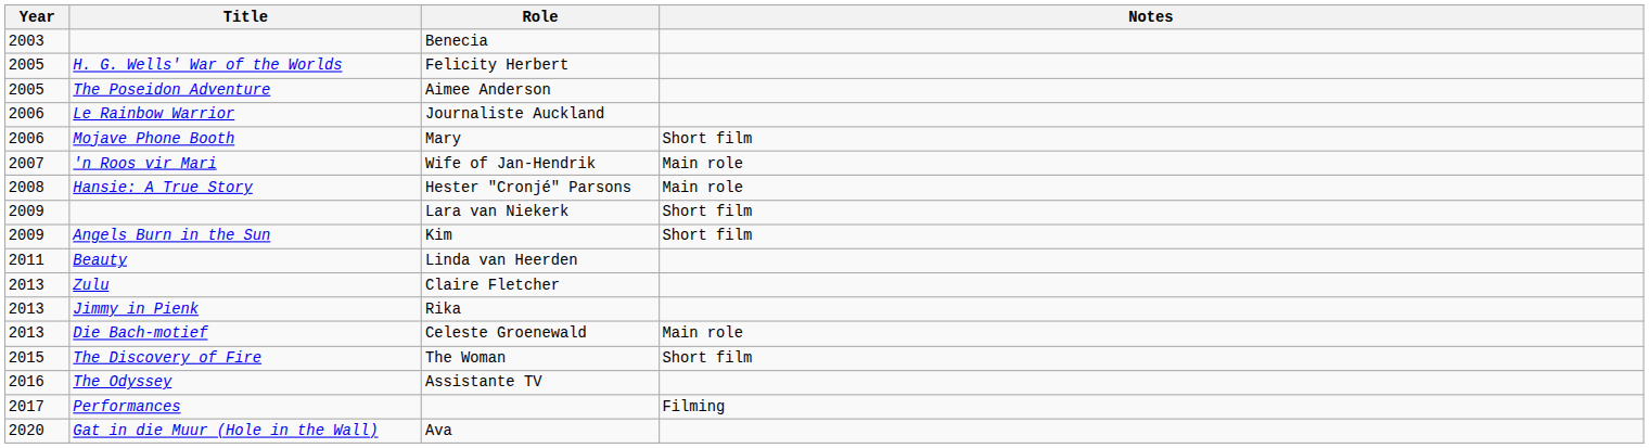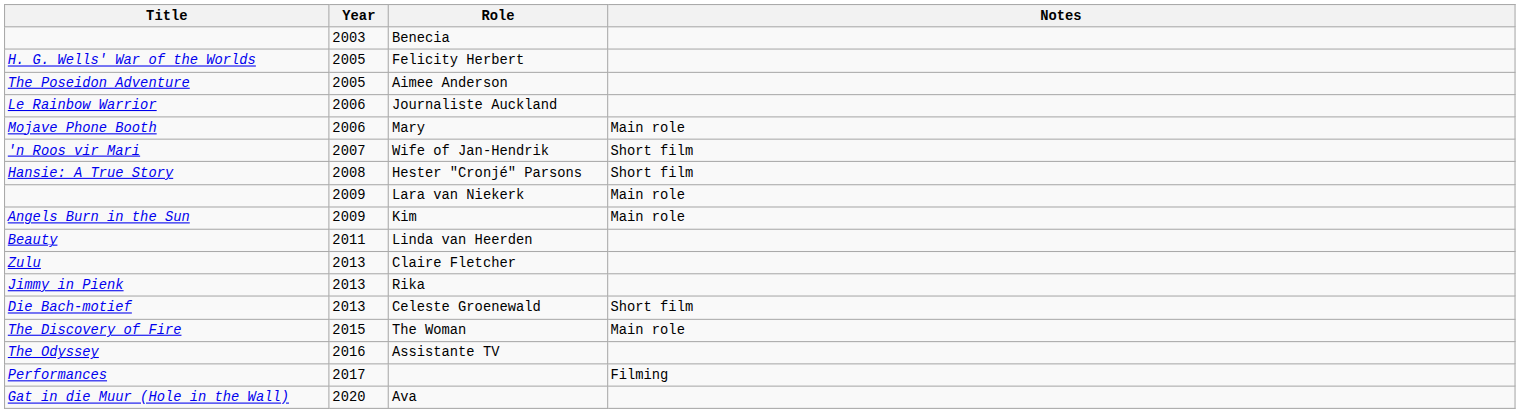 <table class="wikitable sortable" width="90%">
 <tr>
+<th style="width:300px">Title</th>
 <th style="width:50px">Year</th>
-<th style="width:300px">Title</th>
 <th style="width:200px">Role</th>
 <th class="unsortable">Notes</th>
 </tr>
 <tr>
+<td><em></em></td>
 <td>2003</td>
-<td><em></em></td>
 <td>Benecia</td>
 <td></td>
 </tr>
 <tr>
+<td><em><a href='#'>H. G. Wells' War of the Worlds</a></em></td>
 <td>2005</td>
-<td><em><a href='#'>H. G. Wells' War of the Worlds</a></em></td>
 <td>Felicity Herbert</td>
 <td></td>
 </tr>
 <tr>
+<td><em><a href='#'>The Poseidon Adventure</a></em></td>
 <td>2005</td>
-<td><em><a href='#'>The Poseidon Adventure</a></em></td>
 <td>Aimee Anderson</td>
 <td></td>
 </tr>
 <tr>
+<td><em><a href='#'>Le Rainbow Warrior</a></em></td>
 <td>2006</td>
-<td><em><a href='#'>Le Rainbow Warrior</a></em></td>
 <td>Journaliste Auckland</td>
 <td></td>
 </tr>
 <tr>
+<td><em><a href='#'>Mojave Phone Booth</a></em></td>
 <td>2006</td>
-<td><em><a href='#'>Mojave Phone Booth</a></em></td>
 <td>Mary</td>
+<td>Main role</td>
+</tr>
+<tr>
+<td><em><a href='#'>'n Roos vir Mari</a></em></td>
+<td>2007</td>
+<td>Wife of Jan-Hendrik</td>
 <td>Short film</td>
 </tr>
 <tr>
-<td>2007</td>
-<td><em><a href='#'>'n Roos vir Mari</a></em></td>
-<td>Wife of Jan-Hendrik</td>
+<td><em><a href='#'>Hansie: A True Story</a></em></td>
+<td>2008</td>
+<td>Hester "Cronjé" Parsons</td>
+<td>Short film</td>
+</tr>
+<tr>
+<td><em></em></td>
+<td>2009</td>
+<td>Lara van Niekerk</td>
 <td>Main role</td>
 </tr>
 <tr>
-<td>2008</td>
-<td><em><a href='#'>Hansie: A True Story</a></em></td>
-<td>Hester "Cronjé" Parsons</td>
+<td><em><a href='#'>Angels Burn in the Sun</a></em></td>
+<td>2009</td>
+<td>Kim</td>
 <td>Main role</td>
 </tr>
 <tr>
-<td>2009</td>
-<td><em></em></td>
-<td>Lara van Niekerk</td>
-<td>Short film</td>
-</tr>
-<tr>
-<td>2009</td>
-<td><em><a href='#'>Angels Burn in the Sun</a></em></td>
-<td>Kim</td>
-<td>Short film</td>
-</tr>
-<tr>
+<td><em><a href='#'>Beauty</a></em></td>
 <td>2011</td>
-<td><em><a href='#'>Beauty</a></em></td>
 <td>Linda van Heerden</td>
 <td></td>
 </tr>
 <tr>
+<td><em><a href='#'>Zulu</a></em></td>
 <td>2013</td>
-<td><em><a href='#'>Zulu</a></em></td>
 <td>Claire Fletcher</td>
 <td></td>
 </tr>
 <tr>
+<td><em><a href='#'>Jimmy in Pienk</a></em></td>
 <td>2013</td>
-<td><em><a href='#'>Jimmy in Pienk</a></em></td>
 <td>Rika</td>
 <td></td>
 </tr>
 <tr>
+<td><em><a href='#'>Die Bach-motief</a></em></td>
 <td>2013</td>
-<td><em><a href='#'>Die Bach-motief</a></em></td>
 <td>Celeste Groenewald</td>
+<td>Short film</td>
+</tr>
+<tr>
+<td><em><a href='#'>The Discovery of Fire</a></em></td>
+<td>2015</td>
+<td>The Woman</td>
 <td>Main role</td>
 </tr>
 <tr>
-<td>2015</td>
-<td><em><a href='#'>The Discovery of Fire</a></em></td>
-<td>The Woman</td>
-<td>Short film</td>
-</tr>
-<tr>
+<td><em><a href='#'>The Odyssey</a></em></td>
 <td>2016</td>
-<td><em><a href='#'>The Odyssey</a></em></td>
 <td>Assistante TV</td>
 <td></td>
 </tr>
 <tr>
+<td><em><a href='#'>Performances</a></em></td>
 <td>2017</td>
-<td><em><a href='#'>Performances</a></em></td>
 <td></td>
 <td>Filming</td>
 </tr>
 <tr>
+<td><em><a href='#'>Gat in die Muur (Hole in the Wall)</a></em></td>
 <td>2020</td>
-<td><em><a href='#'>Gat in die Muur (Hole in the Wall)</a></em></td>
 <td>Ava</td>
 <td></td>
 </tr>
 </table>
